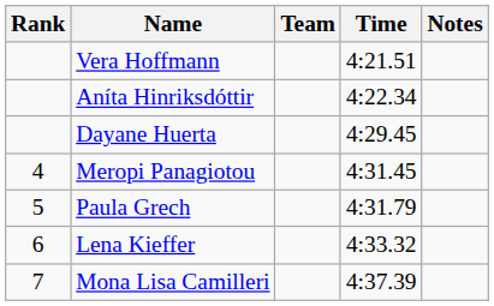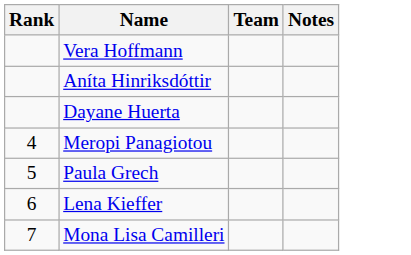 <table class="wikitable sortable" style="text-align:center">
 <tr>
 <th>Rank</th>
 <th>Name</th>
 <th>Team</th>
-<th>Time</th>
 <th>Notes</th>
 </tr>
 <tr>
 <td></td>
 <td align="left"><a href='#'>Vera Hoffmann</a></td>
 <td align=left></td>
-<td>4:21.51</td>
 <td></td>
 </tr>
 <tr>
 <td></td>
 <td align="left"><a href='#'>Aníta Hinriksdóttir</a></td>
 <td align=left></td>
-<td>4:22.34</td>
 <td></td>
 </tr>
 <tr>
 <td></td>
 <td align="left"><a href='#'>Dayane Huerta</a></td>
 <td align=left></td>
-<td>4:29.45</td>
 <td></td>
 </tr>
 <tr>
 <td>4</td>
 <td align="left"><a href='#'>Meropi Panagiotou</a></td>
 <td align=left></td>
-<td>4:31.45</td>
 <td></td>
 </tr>
 <tr>
 <td>5</td>
 <td align="left"><a href='#'>Paula Grech</a></td>
 <td align=left></td>
-<td>4:31.79</td>
 <td></td>
 </tr>
 <tr>
 <td>6</td>
 <td align="left"><a href='#'>Lena Kieffer</a></td>
 <td align=left></td>
-<td>4:33.32</td>
 <td></td>
 </tr>
 <tr>
 <td>7</td>
 <td align="left"><a href='#'>Mona Lisa Camilleri</a></td>
 <td align=left></td>
-<td>4:37.39</td>
 <td></td>
 </tr>
 </table>
